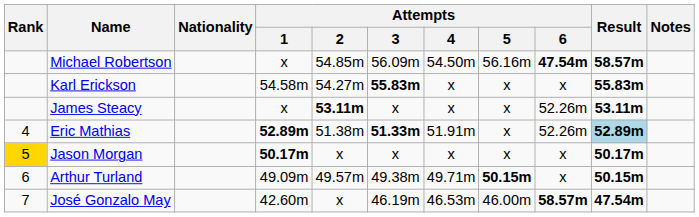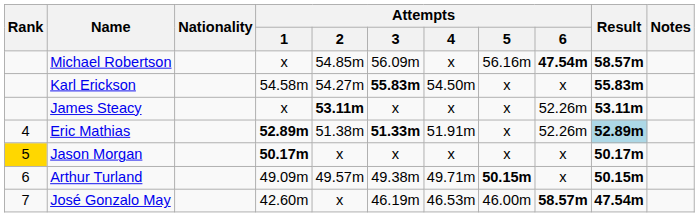 <table class="wikitable sortable" style="text-align:center">
 <tr>
 <th rowspan=2>Rank</th>
 <th rowspan=2>Name</th>
 <th rowspan=2>Nationality</th>
 <th colspan=6>Attempts</th>
 <th rowspan=2>Result</th>
 <th rowspan=2>Notes</th>
 </tr>
 <tr>
 <th>1</th>
 <th>2</th>
 <th>3</th>
 <th>4</th>
 <th>5</th>
 <th>6</th>
 </tr>
 <tr>
 <td align=center></td>
 <td align=left><a href='#'>Michael Robertson</a></td>
 <td align=left></td>
 <td>x</td>
 <td>54.85m</td>
 <td>56.09m</td>
-<td>54.50m</td>
+<td>x</td>
 <td>56.16m</td>
 <td><strong>47.54m</strong></td>
 <td><strong>58.57m</strong></td>
 <td></td>
 </tr>
 <tr>
 <td align=center></td>
 <td align=left><a href='#'>Karl Erickson</a></td>
 <td align=left></td>
 <td>54.58m</td>
 <td>54.27m</td>
 <td><strong>55.83m</strong></td>
-<td>x</td>
+<td>54.50m</td>
 <td>x</td>
 <td>x</td>
 <td><strong>55.83m</strong></td>
 <td></td>
 </tr>
 <tr>
 <td align=center></td>
 <td align=left><a href='#'>James Steacy</a></td>
 <td align=left></td>
 <td>x</td>
 <td><strong>53.11m</strong></td>
 <td>x</td>
 <td>x</td>
 <td>x</td>
 <td>52.26m</td>
 <td><strong>53.11m</strong></td>
 <td></td>
 </tr>
 <tr>
 <td align=center>4</td>
 <td align=left><a href='#'>Eric Mathias</a></td>
 <td align=left></td>
 <td><strong>52.89m</strong></td>
 <td>51.38m</td>
 <td><strong>51.33m</strong></td>
 <td>51.91m</td>
 <td>x</td>
 <td>52.26m</td>
 <td style="background: lightblue;"><strong>52.89m</strong></td>
 <td></td>
 </tr>
 <tr>
 <td align=center style="background: gold;">5</td>
 <td align=left><a href='#'>Jason Morgan</a></td>
 <td align=left></td>
 <td><strong>50.17m</strong></td>
 <td>x</td>
 <td>x</td>
 <td>x</td>
 <td>x</td>
 <td>x</td>
 <td><strong>50.17m</strong></td>
 <td></td>
 </tr>
 <tr>
 <td align=center>6</td>
 <td align=left><a href='#'>Arthur Turland</a></td>
 <td align=left></td>
 <td>49.09m</td>
 <td>49.57m</td>
 <td>49.38m</td>
 <td>49.71m</td>
 <td><strong>50.15m</strong></td>
 <td>x</td>
 <td><strong>50.15m</strong></td>
 <td></td>
 </tr>
 <tr>
 <td align=center>7</td>
 <td align=left><a href='#'>José Gonzalo May</a></td>
 <td align=left></td>
 <td>42.60m</td>
 <td>x</td>
 <td>46.19m</td>
 <td>46.53m</td>
 <td>46.00m</td>
 <td><strong>58.57m</strong></td>
 <td><strong>47.54m</strong></td>
 <td></td>
 </tr>
 </table>
